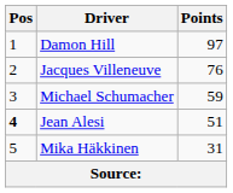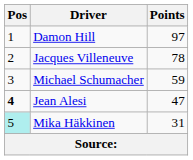 <table class="wikitable" style="font-size: 95%;">
 <tr>
 <th>Pos</th>
 <th>Driver</th>
 <th>Points</th>
 </tr>
 <tr>
 <td>1</td>
 <td> <a href='#'>Damon Hill</a></td>
 <td align="right">97</td>
 </tr>
 <tr>
 <td>2</td>
 <td> <a href='#'>Jacques Villeneuve</a></td>
-<td align="right">76</td>
+<td align="right">78</td>
 </tr>
 <tr>
 <td>3</td>
 <td> <a href='#'>Michael Schumacher</a></td>
 <td align="right">59</td>
 </tr>
 <tr>
 <td><strong>4</strong></td>
 <td> <a href='#'>Jean Alesi</a></td>
-<td align="right">51</td>
+<td align="right">47</td>
 </tr>
 <tr>
-<td>5</td>
+<td style="background: paleturquoise;">5</td>
 <td> <a href='#'>Mika Häkkinen</a></td>
 <td align="right">31</td>
 </tr>
 <tr>
 <th colspan="4">Source: </th>
 </tr>
 </table>
